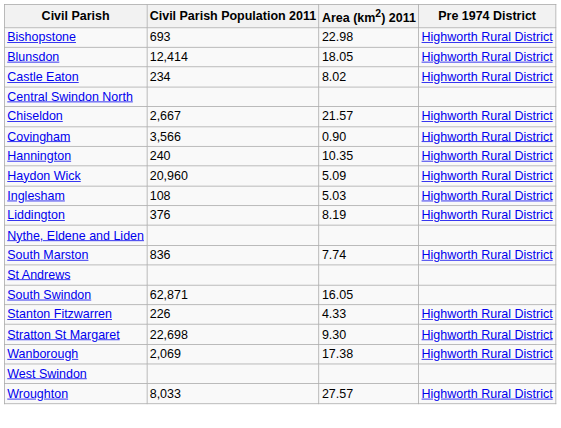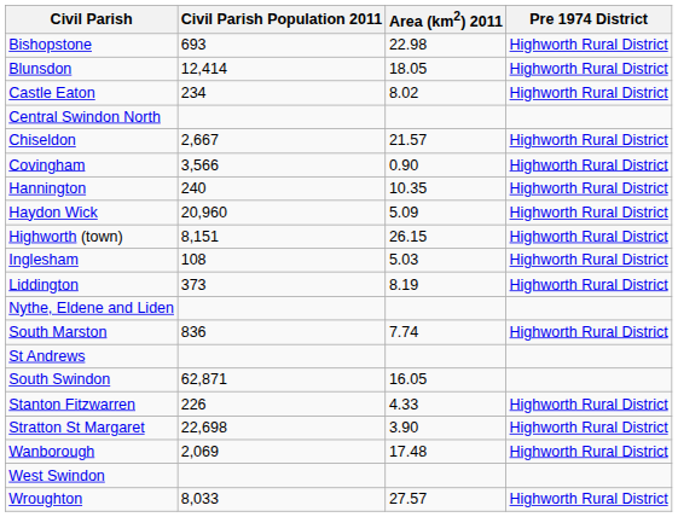 <table class="wikitable sortable">
 <tr>
 <th><strong>Civil Parish</strong></th>
 <th><strong>Civil Parish Population 2011</strong></th>
 <th><strong>Area (km<sup>2</sup>) 2011</strong></th>
 <th><strong>Pre 1974 District</strong></th>
 </tr>
 <tr>
 <td><a href='#'>Bishopstone</a></td>
 <td>693</td>
 <td>22.98</td>
 <td><a href='#'>Highworth Rural District</a></td>
 </tr>
 <tr>
 <td><a href='#'>Blunsdon</a></td>
 <td>12,414</td>
 <td>18.05</td>
 <td><a href='#'>Highworth Rural District</a></td>
 </tr>
 <tr>
 <td><a href='#'>Castle Eaton</a></td>
 <td>234</td>
 <td>8.02</td>
 <td><a href='#'>Highworth Rural District</a></td>
 </tr>
 <tr>
 <td><a href='#'>Central Swindon North</a></td>
 <td></td>
 <td></td>
 <td></td>
 </tr>
 <tr>
 <td><a href='#'>Chiseldon</a></td>
 <td>2,667</td>
 <td>21.57</td>
 <td><a href='#'>Highworth Rural District</a></td>
 </tr>
 <tr>
 <td><a href='#'>Covingham</a></td>
 <td>3,566</td>
 <td>0.90</td>
 <td><a href='#'>Highworth Rural District</a></td>
 </tr>
 <tr>
 <td><a href='#'>Hannington</a></td>
 <td>240</td>
 <td>10.35</td>
 <td><a href='#'>Highworth Rural District</a></td>
 </tr>
 <tr>
 <td><a href='#'>Haydon Wick</a></td>
 <td>20,960</td>
 <td>5.09</td>
 <td><a href='#'>Highworth Rural District</a></td>
 </tr>
 <tr>
+<td><a href='#'>Highworth</a> (town)</td>
+<td>8,151</td>
+<td>26.15</td>
+<td><a href='#'>Highworth Rural District</a></td>
+</tr>
+<tr>
 <td><a href='#'>Inglesham</a></td>
 <td>108</td>
 <td>5.03</td>
 <td><a href='#'>Highworth Rural District</a></td>
 </tr>
 <tr>
 <td><a href='#'>Liddington</a></td>
-<td>376</td>
+<td>373</td>
 <td>8.19</td>
 <td><a href='#'>Highworth Rural District</a></td>
 </tr>
 <tr>
 <td><a href='#'>Nythe, Eldene and Liden</a></td>
 <td></td>
 <td></td>
 <td></td>
 </tr>
 <tr>
 <td><a href='#'>South Marston</a></td>
 <td>836</td>
 <td>7.74</td>
 <td><a href='#'>Highworth Rural District</a></td>
 </tr>
 <tr>
 <td><a href='#'>St Andrews</a></td>
 <td></td>
 <td></td>
 <td></td>
 </tr>
 <tr>
 <td><a href='#'>South Swindon</a></td>
 <td>62,871</td>
 <td>16.05</td>
 <td></td>
 </tr>
 <tr>
 <td><a href='#'>Stanton Fitzwarren</a></td>
 <td>226</td>
 <td>4.33</td>
 <td><a href='#'>Highworth Rural District</a></td>
 </tr>
 <tr>
 <td><a href='#'>Stratton St Margaret</a></td>
 <td>22,698</td>
-<td>9.30</td>
+<td>3.90</td>
 <td><a href='#'>Highworth Rural District</a></td>
 </tr>
 <tr>
 <td><a href='#'>Wanborough</a></td>
 <td>2,069</td>
-<td>17.38</td>
+<td>17.48</td>
 <td><a href='#'>Highworth Rural District</a></td>
 </tr>
 <tr>
 <td><a href='#'>West Swindon</a></td>
 <td></td>
 <td></td>
 <td></td>
 </tr>
 <tr>
 <td><a href='#'>Wroughton</a></td>
 <td>8,033</td>
 <td>27.57</td>
 <td><a href='#'>Highworth Rural District</a></td>
 </tr>
 </table>
